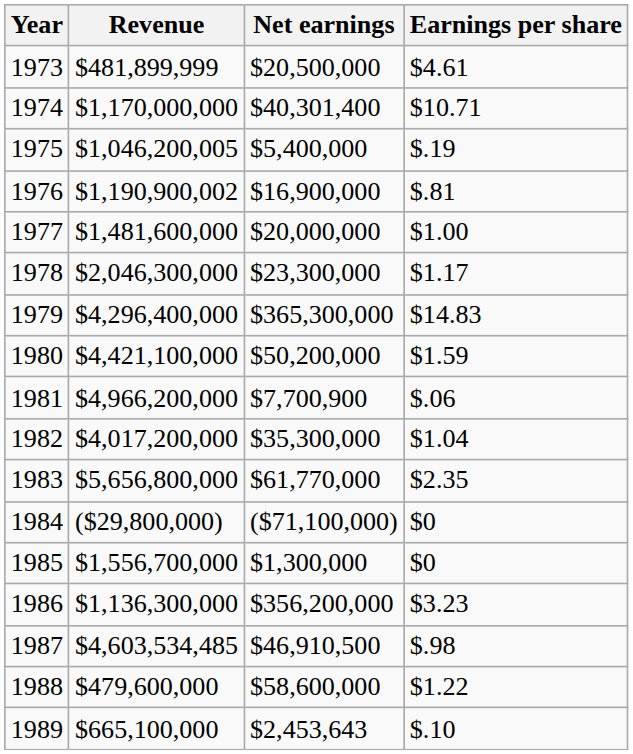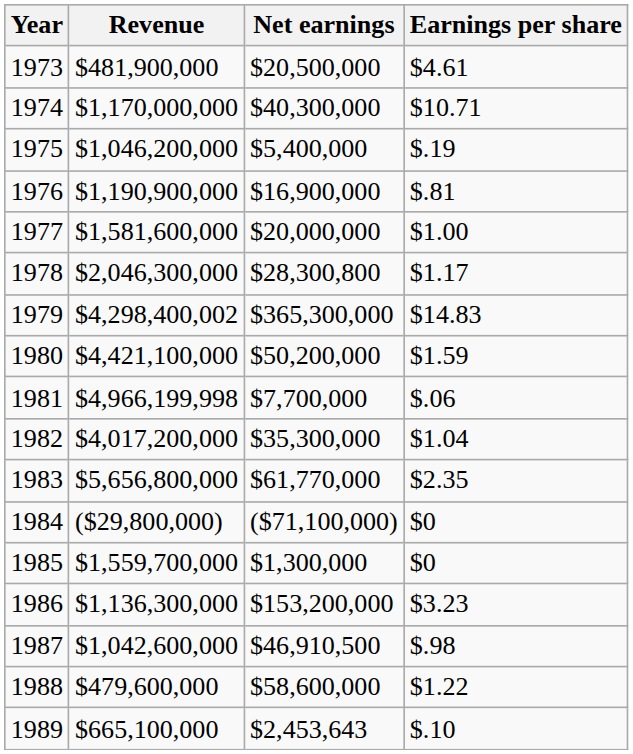 <table class="wikitable">
 <tr>
 <th>Year</th>
 <th>Revenue</th>
 <th>Net earnings</th>
 <th>Earnings per share</th>
 </tr>
 <tr>
 <td>1973</td>
-<td>$481,899,999</td>
+<td>$481,900,000</td>
 <td>$20,500,000</td>
 <td>$4.61</td>
 </tr>
 <tr>
 <td>1974</td>
 <td>$1,170,000,000</td>
-<td>$40,301,400</td>
+<td>$40,300,000</td>
 <td>$10.71</td>
 </tr>
 <tr>
 <td>1975</td>
-<td>$1,046,200,005</td>
+<td>$1,046,200,000</td>
 <td>$5,400,000</td>
 <td>$.19</td>
 </tr>
 <tr>
 <td>1976</td>
-<td>$1,190,900,002</td>
+<td>$1,190,900,000</td>
 <td>$16,900,000</td>
 <td>$.81</td>
 </tr>
 <tr>
 <td>1977</td>
-<td>$1,481,600,000</td>
+<td>$1,581,600,000</td>
 <td>$20,000,000</td>
 <td>$1.00</td>
 </tr>
 <tr>
 <td>1978</td>
 <td>$2,046,300,000</td>
-<td>$23,300,000</td>
+<td>$28,300,800</td>
 <td>$1.17</td>
 </tr>
 <tr>
 <td>1979</td>
-<td>$4,296,400,000</td>
+<td>$4,298,400,002</td>
 <td>$365,300,000</td>
 <td>$14.83</td>
 </tr>
 <tr>
 <td>1980</td>
 <td>$4,421,100,000</td>
 <td>$50,200,000</td>
 <td>$1.59</td>
 </tr>
 <tr>
 <td>1981</td>
-<td>$4,966,200,000</td>
-<td>$7,700,900</td>
+<td>$4,966,199,998</td>
+<td>$7,700,000</td>
 <td>$.06</td>
 </tr>
 <tr>
 <td>1982</td>
 <td>$4,017,200,000</td>
 <td>$35,300,000</td>
 <td>$1.04</td>
 </tr>
 <tr>
 <td>1983</td>
 <td>$5,656,800,000</td>
 <td>$61,770,000</td>
 <td>$2.35</td>
 </tr>
 <tr>
 <td>1984</td>
 <td>($29,800,000)</td>
 <td>($71,100,000)</td>
 <td>$0</td>
 </tr>
 <tr>
 <td>1985</td>
-<td>$1,556,700,000</td>
+<td>$1,559,700,000</td>
 <td>$1,300,000</td>
 <td>$0</td>
 </tr>
 <tr>
 <td>1986</td>
 <td>$1,136,300,000</td>
-<td>$356,200,000</td>
+<td>$153,200,000</td>
 <td>$3.23</td>
 </tr>
 <tr>
 <td>1987</td>
-<td>$4,603,534,485</td>
+<td>$1,042,600,000</td>
 <td>$46,910,500</td>
 <td>$.98</td>
 </tr>
 <tr>
 <td>1988</td>
 <td>$479,600,000</td>
 <td>$58,600,000</td>
 <td>$1.22</td>
 </tr>
 <tr>
 <td>1989</td>
 <td>$665,100,000</td>
 <td>$2,453,643</td>
 <td>$.10</td>
 </tr>
 </table>
